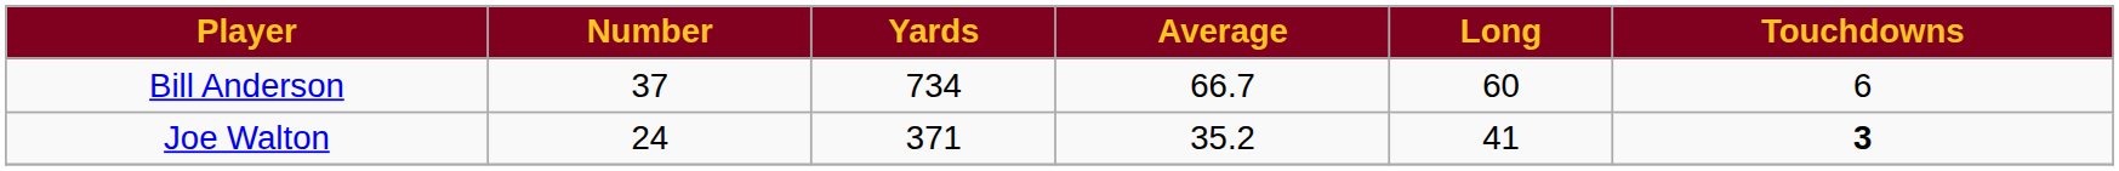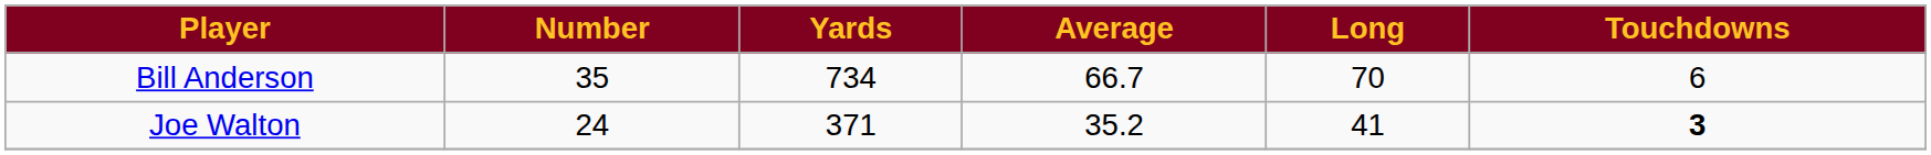 <table class="wikitable" width="80%">
 <tr align="center"  style="background:#800020;color:#ffc322;">
 <td><strong>Player</strong></td>
 <td><strong>Number</strong></td>
 <td><strong>Yards</strong></td>
 <td><strong>Average</strong></td>
 <td><strong>Long</strong></td>
 <td><strong>Touchdowns</strong></td>
 </tr>
 <tr align="center" bgcolor="">
 <td><a href='#'>Bill Anderson</a></td>
-<td>37</td>
+<td>35</td>
 <td>734</td>
 <td>66.7</td>
-<td>60</td>
+<td>70</td>
 <td>6</td>
 </tr>
 <tr align="center" bgcolor="">
 <td><a href='#'>Joe Walton</a></td>
 <td>24</td>
 <td>371</td>
 <td>35.2</td>
 <td>41</td>
 <td><strong>3</strong></td>
 </tr>
 <tr align="center" bgcolor="">
 </tr>
 </table>
